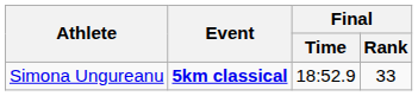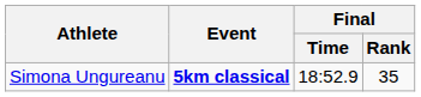 <table class="wikitable">
 <tr>
 <th rowspan="2">Athlete</th>
 <th rowspan="2">Event</th>
 <th colspan="2">Final</th>
 </tr>
 <tr>
 <th>Time</th>
 <th>Rank</th>
 </tr>
 <tr>
 <td rowspan="1"><a href='#'>Simona Ungureanu</a></td>
 <td><strong><a href='#'>5km classical</a></strong></td>
 <td align="center">18:52.9</td>
-<td align="center">33</td>
+<td align="center">35</td>
 </tr>
 </table>
